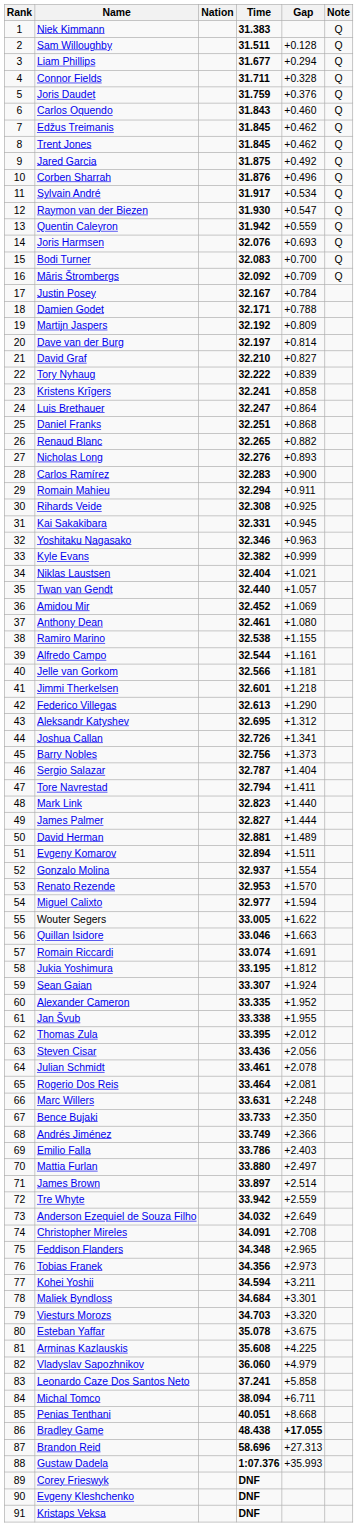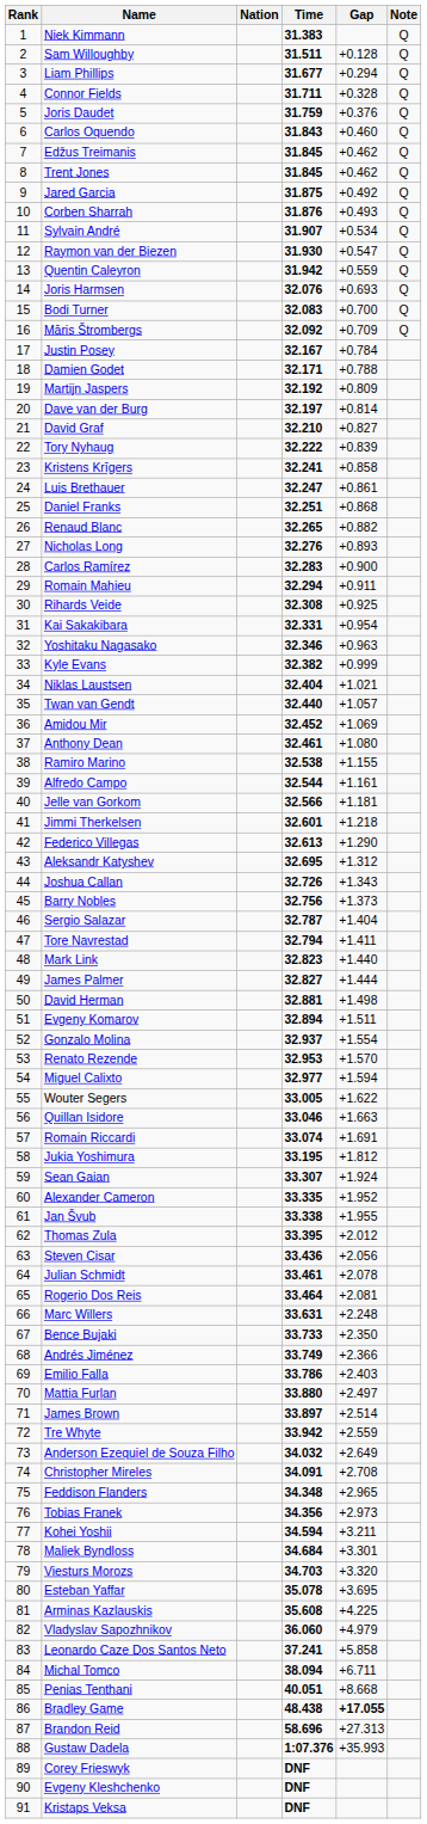 <table class=wikitable sortable style=text-align:center>
 <tr>
 <th>Rank</th>
 <th>Name</th>
 <th>Nation</th>
 <th>Time</th>
 <th>Gap</th>
 <th>Note</th>
 </tr>
 <tr>
 <td>1</td>
 <td align=left><a href='#'>Niek Kimmann</a></td>
 <td align=left></td>
 <td align=left><strong>31.383</strong></td>
 <td align=left></td>
 <td>Q</td>
 </tr>
 <tr>
 <td>2</td>
 <td align=left><a href='#'>Sam Willoughby</a></td>
 <td align=left></td>
 <td align=left><strong>31.511</strong></td>
 <td align=left>+0.128</td>
 <td>Q</td>
 </tr>
 <tr>
 <td>3</td>
 <td align=left><a href='#'>Liam Phillips</a></td>
 <td align=left></td>
 <td align=left><strong>31.677</strong></td>
 <td align=left>+0.294</td>
 <td>Q</td>
 </tr>
 <tr>
 <td>4</td>
 <td align=left><a href='#'>Connor Fields</a></td>
 <td align=left></td>
 <td align=left><strong>31.711</strong></td>
 <td align=left>+0.328</td>
 <td>Q</td>
 </tr>
 <tr>
 <td>5</td>
 <td align=left><a href='#'>Joris Daudet</a></td>
 <td align=left></td>
 <td align=left><strong>31.759</strong></td>
 <td align=left>+0.376</td>
 <td>Q</td>
 </tr>
 <tr>
 <td>6</td>
 <td align=left><a href='#'>Carlos Oquendo</a></td>
 <td align=left></td>
 <td align=left><strong>31.843</strong></td>
 <td align=left>+0.460</td>
 <td>Q</td>
 </tr>
 <tr>
 <td>7</td>
 <td align=left><a href='#'>Edžus Treimanis</a></td>
 <td align=left></td>
 <td align=left><strong>31.845</strong></td>
 <td align=left>+0.462</td>
 <td>Q</td>
 </tr>
 <tr>
 <td>8</td>
 <td align=left><a href='#'>Trent Jones</a></td>
 <td align=left></td>
 <td align=left><strong>31.845</strong></td>
 <td align=left>+0.462</td>
 <td>Q</td>
 </tr>
 <tr>
 <td>9</td>
 <td align=left><a href='#'>Jared Garcia</a></td>
 <td align=left></td>
 <td align=left><strong>31.875</strong></td>
 <td align=left>+0.492</td>
 <td>Q</td>
 </tr>
 <tr>
 <td>10</td>
 <td align=left><a href='#'>Corben Sharrah</a></td>
 <td align=left></td>
 <td align=left><strong>31.876</strong></td>
-<td align=left>+0.496</td>
+<td align=left>+0.493</td>
 <td>Q</td>
 </tr>
 <tr>
 <td>11</td>
 <td align=left><a href='#'>Sylvain André</a></td>
 <td align=left></td>
-<td align=left><strong>31.917</strong></td>
+<td align=left><strong>31.907</strong></td>
 <td align=left>+0.534</td>
 <td>Q</td>
 </tr>
 <tr>
 <td>12</td>
 <td align=left><a href='#'>Raymon van der Biezen</a></td>
 <td align=left></td>
 <td align=left><strong>31.930</strong></td>
 <td align=left>+0.547</td>
 <td>Q</td>
 </tr>
 <tr>
 <td>13</td>
 <td align=left><a href='#'>Quentin Caleyron</a></td>
 <td align=left></td>
 <td align=left><strong>31.942</strong></td>
 <td align=left>+0.559</td>
 <td>Q</td>
 </tr>
 <tr>
 <td>14</td>
 <td align=left><a href='#'>Joris Harmsen</a></td>
 <td align=left></td>
 <td align=left><strong>32.076</strong></td>
 <td align=left>+0.693</td>
 <td>Q</td>
 </tr>
 <tr>
 <td>15</td>
 <td align=left><a href='#'>Bodi Turner</a></td>
 <td align=left></td>
 <td align=left><strong>32.083</strong></td>
 <td align=left>+0.700</td>
 <td>Q</td>
 </tr>
 <tr>
 <td>16</td>
 <td align=left><a href='#'>Māris Štrombergs</a></td>
 <td align=left></td>
 <td align=left><strong>32.092</strong></td>
 <td align=left>+0.709</td>
 <td>Q</td>
 </tr>
 <tr>
 <td>17</td>
 <td align=left><a href='#'>Justin Posey</a></td>
 <td align=left></td>
 <td align=left><strong>32.167</strong></td>
 <td align=left>+0.784</td>
 <td></td>
 </tr>
 <tr>
 <td>18</td>
 <td align=left><a href='#'>Damien Godet</a></td>
 <td align=left></td>
 <td align=left><strong>32.171</strong></td>
 <td align=left>+0.788</td>
 <td></td>
 </tr>
 <tr>
 <td>19</td>
 <td align=left><a href='#'>Martijn Jaspers</a></td>
 <td align=left></td>
 <td align=left><strong>32.192</strong></td>
 <td align=left>+0.809</td>
 <td></td>
 </tr>
 <tr>
 <td>20</td>
 <td align=left><a href='#'>Dave van der Burg</a></td>
 <td align=left></td>
 <td align=left><strong>32.197</strong></td>
 <td align=left>+0.814</td>
 <td></td>
 </tr>
 <tr>
 <td>21</td>
 <td align=left><a href='#'>David Graf</a></td>
 <td align=left></td>
 <td align=left><strong>32.210</strong></td>
 <td align=left>+0.827</td>
 <td></td>
 </tr>
 <tr>
 <td>22</td>
 <td align=left><a href='#'>Tory Nyhaug</a></td>
 <td align=left></td>
 <td align=left><strong>32.222</strong></td>
 <td align=left>+0.839</td>
 <td></td>
 </tr>
 <tr>
 <td>23</td>
 <td align=left><a href='#'>Kristens Krīgers</a></td>
 <td align=left></td>
 <td align=left><strong>32.241</strong></td>
 <td align=left>+0.858</td>
 <td></td>
 </tr>
 <tr>
 <td>24</td>
 <td align=left><a href='#'>Luis Brethauer</a></td>
 <td align=left></td>
 <td align=left><strong>32.247</strong></td>
-<td align=left>+0.864</td>
+<td align=left>+0.861</td>
 <td></td>
 </tr>
 <tr>
 <td>25</td>
 <td align=left><a href='#'>Daniel Franks</a></td>
 <td align=left></td>
 <td align=left><strong>32.251</strong></td>
 <td align=left>+0.868</td>
 <td></td>
 </tr>
 <tr>
 <td>26</td>
 <td align=left><a href='#'>Renaud Blanc</a></td>
 <td align=left></td>
 <td align=left><strong>32.265</strong></td>
 <td align=left>+0.882</td>
 <td></td>
 </tr>
 <tr>
 <td>27</td>
 <td align=left><a href='#'>Nicholas Long</a></td>
 <td align=left></td>
 <td align=left><strong>32.276</strong></td>
 <td align=left>+0.893</td>
 <td></td>
 </tr>
 <tr>
 <td>28</td>
 <td align=left><a href='#'>Carlos Ramírez</a></td>
 <td align=left></td>
 <td align=left><strong>32.283</strong></td>
 <td align=left>+0.900</td>
 <td></td>
 </tr>
 <tr>
 <td>29</td>
 <td align=left><a href='#'>Romain Mahieu</a></td>
 <td align=left></td>
 <td align=left><strong>32.294</strong></td>
 <td align=left>+0.911</td>
 <td></td>
 </tr>
 <tr>
 <td>30</td>
 <td align=left><a href='#'>Rihards Veide</a></td>
 <td align=left></td>
 <td align=left><strong>32.308</strong></td>
 <td align=left>+0.925</td>
 <td></td>
 </tr>
 <tr>
 <td>31</td>
 <td align=left><a href='#'>Kai Sakakibara</a></td>
 <td align=left></td>
 <td align=left><strong>32.331</strong></td>
-<td align=left>+0.945</td>
+<td align=left>+0.954</td>
 <td></td>
 </tr>
 <tr>
 <td>32</td>
 <td align=left><a href='#'>Yoshitaku Nagasako</a></td>
 <td align=left></td>
 <td align=left><strong>32.346</strong></td>
 <td align=left>+0.963</td>
 <td></td>
 </tr>
 <tr>
 <td>33</td>
 <td align=left><a href='#'>Kyle Evans</a></td>
 <td align=left></td>
 <td align=left><strong>32.382</strong></td>
 <td align=left>+0.999</td>
 <td></td>
 </tr>
 <tr>
 <td>34</td>
 <td align=left><a href='#'>Niklas Laustsen</a></td>
 <td align=left></td>
 <td align=left><strong>32.404</strong></td>
 <td align=left>+1.021</td>
 <td></td>
 </tr>
 <tr>
 <td>35</td>
 <td align=left><a href='#'>Twan van Gendt</a></td>
 <td align=left></td>
 <td align=left><strong>32.440</strong></td>
 <td align=left>+1.057</td>
 <td></td>
 </tr>
 <tr>
 <td>36</td>
 <td align=left><a href='#'>Amidou Mir</a></td>
 <td align=left></td>
 <td align=left><strong>32.452</strong></td>
 <td align=left>+1.069</td>
 <td></td>
 </tr>
 <tr>
 <td>37</td>
 <td align=left><a href='#'>Anthony Dean</a></td>
 <td align=left></td>
 <td align=left><strong>32.461</strong></td>
 <td align=left>+1.080</td>
 <td></td>
 </tr>
 <tr>
 <td>38</td>
 <td align=left><a href='#'>Ramiro Marino</a></td>
 <td align=left></td>
 <td align=left><strong>32.538</strong></td>
 <td align=left>+1.155</td>
 <td></td>
 </tr>
 <tr>
 <td>39</td>
 <td align=left><a href='#'>Alfredo Campo</a></td>
 <td align=left></td>
 <td align=left><strong>32.544</strong></td>
 <td align=left>+1.161</td>
 <td></td>
 </tr>
 <tr>
 <td>40</td>
 <td align=left><a href='#'>Jelle van Gorkom</a></td>
 <td align=left></td>
 <td align=left><strong>32.566</strong></td>
 <td align=left>+1.181</td>
 <td></td>
 </tr>
 <tr>
 <td>41</td>
 <td align=left><a href='#'>Jimmi Therkelsen</a></td>
 <td align=left></td>
 <td align=left><strong>32.601</strong></td>
 <td align=left>+1.218</td>
 <td></td>
 </tr>
 <tr>
 <td>42</td>
 <td align=left><a href='#'>Federico Villegas</a></td>
 <td align=left></td>
 <td align=left><strong>32.613</strong></td>
 <td align=left>+1.290</td>
 <td></td>
 </tr>
 <tr>
 <td>43</td>
 <td align=left><a href='#'>Aleksandr Katyshev</a></td>
 <td align=left></td>
 <td align=left><strong>32.695</strong></td>
 <td align=left>+1.312</td>
 <td></td>
 </tr>
 <tr>
 <td>44</td>
 <td align=left><a href='#'>Joshua Callan</a></td>
 <td align=left></td>
 <td align=left><strong>32.726</strong></td>
-<td align=left>+1.341</td>
+<td align=left>+1.343</td>
 <td></td>
 </tr>
 <tr>
 <td>45</td>
 <td align=left><a href='#'>Barry Nobles</a></td>
 <td align=left></td>
 <td align=left><strong>32.756</strong></td>
 <td align=left>+1.373</td>
 <td></td>
 </tr>
 <tr>
 <td>46</td>
 <td align=left><a href='#'>Sergio Salazar</a></td>
 <td align=left></td>
 <td align=left><strong>32.787</strong></td>
 <td align=left>+1.404</td>
 <td></td>
 </tr>
 <tr>
 <td>47</td>
 <td align=left><a href='#'>Tore Navrestad</a></td>
 <td align=left></td>
 <td align=left><strong>32.794</strong></td>
 <td align=left>+1.411</td>
 <td></td>
 </tr>
 <tr>
 <td>48</td>
 <td align=left><a href='#'>Mark Link</a></td>
 <td align=left></td>
 <td align=left><strong>32.823</strong></td>
 <td align=left>+1.440</td>
 <td></td>
 </tr>
 <tr>
 <td>49</td>
 <td align=left><a href='#'>James Palmer</a></td>
 <td align=left></td>
 <td align=left><strong>32.827</strong></td>
 <td align=left>+1.444</td>
 <td></td>
 </tr>
 <tr>
 <td>50</td>
 <td align=left><a href='#'>David Herman</a></td>
 <td align=left></td>
 <td align=left><strong>32.881</strong></td>
-<td align=left>+1.489</td>
+<td align=left>+1.498</td>
 <td></td>
 </tr>
 <tr>
 <td>51</td>
 <td align=left><a href='#'>Evgeny Komarov</a></td>
 <td align=left></td>
 <td align=left><strong>32.894</strong></td>
 <td align=left>+1.511</td>
 <td></td>
 </tr>
 <tr>
 <td>52</td>
 <td align=left><a href='#'>Gonzalo Molina</a></td>
 <td align=left></td>
 <td align=left><strong>32.937</strong></td>
 <td align=left>+1.554</td>
 <td></td>
 </tr>
 <tr>
 <td>53</td>
 <td align=left><a href='#'>Renato Rezende</a></td>
 <td align=left></td>
 <td align=left><strong>32.953</strong></td>
 <td align=left>+1.570</td>
 <td></td>
 </tr>
 <tr>
 <td>54</td>
 <td align=left><a href='#'>Miguel Calixto</a></td>
 <td align=left></td>
 <td align=left><strong>32.977</strong></td>
 <td align=left>+1.594</td>
 <td></td>
 </tr>
 <tr>
 <td>55</td>
 <td align=left>Wouter Segers</td>
 <td align=left></td>
 <td align=left><strong>33.005</strong></td>
 <td align=left>+1.622</td>
 <td></td>
 </tr>
 <tr>
 <td>56</td>
 <td align=left><a href='#'>Quillan Isidore</a></td>
 <td align=left></td>
 <td align=left><strong>33.046</strong></td>
 <td align=left>+1.663</td>
 <td></td>
 </tr>
 <tr>
 <td>57</td>
 <td align=left><a href='#'>Romain Riccardi</a></td>
 <td align=left></td>
 <td align=left><strong>33.074</strong></td>
 <td align=left>+1.691</td>
 <td></td>
 </tr>
 <tr>
 <td>58</td>
 <td align=left><a href='#'>Jukia Yoshimura</a></td>
 <td align=left></td>
 <td align=left><strong>33.195</strong></td>
 <td align=left>+1.812</td>
 <td></td>
 </tr>
 <tr>
 <td>59</td>
 <td align=left><a href='#'>Sean Gaian</a></td>
 <td align=left></td>
 <td align=left><strong>33.307</strong></td>
 <td align=left>+1.924</td>
 <td></td>
 </tr>
 <tr>
 <td>60</td>
 <td align=left><a href='#'>Alexander Cameron</a></td>
 <td align=left></td>
 <td align=left><strong>33.335</strong></td>
 <td align=left>+1.952</td>
 <td></td>
 </tr>
 <tr>
 <td>61</td>
 <td align=left><a href='#'>Jan Švub</a></td>
 <td align=left></td>
 <td align=left><strong>33.338</strong></td>
 <td align=left>+1.955</td>
 <td></td>
 </tr>
 <tr>
 <td>62</td>
 <td align=left><a href='#'>Thomas Zula</a></td>
 <td align=left></td>
 <td align=left><strong>33.395</strong></td>
 <td align=left>+2.012</td>
 <td></td>
 </tr>
 <tr>
 <td>63</td>
 <td align=left><a href='#'>Steven Cisar</a></td>
 <td align=left></td>
 <td align=left><strong>33.436</strong></td>
 <td align=left>+2.056</td>
 <td></td>
 </tr>
 <tr>
 <td>64</td>
 <td align=left><a href='#'>Julian Schmidt</a></td>
 <td align=left></td>
 <td align=left><strong>33.461</strong></td>
 <td align=left>+2.078</td>
 <td></td>
 </tr>
 <tr>
 <td>65</td>
 <td align=left><a href='#'>Rogerio Dos Reis</a></td>
 <td align=left></td>
 <td align=left><strong>33.464</strong></td>
 <td align=left>+2.081</td>
 <td></td>
 </tr>
 <tr>
 <td>66</td>
 <td align=left><a href='#'>Marc Willers</a></td>
 <td align=left></td>
 <td align=left><strong>33.631</strong></td>
 <td align=left>+2.248</td>
 <td></td>
 </tr>
 <tr>
 <td>67</td>
 <td align=left><a href='#'>Bence Bujaki</a></td>
 <td align=left></td>
 <td align=left><strong>33.733</strong></td>
 <td align=left>+2.350</td>
 <td></td>
 </tr>
 <tr>
 <td>68</td>
 <td align=left><a href='#'>Andrés Jiménez</a></td>
 <td align=left></td>
 <td align=left><strong>33.749</strong></td>
 <td align=left>+2.366</td>
 <td></td>
 </tr>
 <tr>
 <td>69</td>
 <td align=left><a href='#'>Emilio Falla</a></td>
 <td align=left></td>
 <td align=left><strong>33.786</strong></td>
 <td align=left>+2.403</td>
 <td></td>
 </tr>
 <tr>
 <td>70</td>
 <td align=left><a href='#'>Mattia Furlan</a></td>
 <td align=left></td>
 <td align=left><strong>33.880</strong></td>
 <td align=left>+2.497</td>
 <td></td>
 </tr>
 <tr>
 <td>71</td>
 <td align=left><a href='#'>James Brown</a></td>
 <td align=left></td>
 <td align=left><strong>33.897</strong></td>
 <td align=left>+2.514</td>
 <td></td>
 </tr>
 <tr>
 <td>72</td>
 <td align=left><a href='#'>Tre Whyte</a></td>
 <td align=left></td>
 <td align=left><strong>33.942</strong></td>
 <td align=left>+2.559</td>
 <td></td>
 </tr>
 <tr>
 <td>73</td>
 <td align=left><a href='#'>Anderson Ezequiel de Souza Filho</a></td>
 <td align=left></td>
 <td align=left><strong>34.032</strong></td>
 <td align=left>+2.649</td>
 <td></td>
 </tr>
 <tr>
 <td>74</td>
 <td align=left><a href='#'>Christopher Mireles</a></td>
 <td align=left></td>
 <td align=left><strong>34.091</strong></td>
 <td align=left>+2.708</td>
 <td></td>
 </tr>
 <tr>
 <td>75</td>
 <td align=left><a href='#'>Feddison Flanders</a></td>
 <td align=left></td>
 <td align=left><strong>34.348</strong></td>
 <td align=left>+2.965</td>
 <td></td>
 </tr>
 <tr>
 <td>76</td>
 <td align=left><a href='#'>Tobias Franek</a></td>
 <td align=left></td>
 <td align=left><strong>34.356</strong></td>
 <td align=left>+2.973</td>
 <td></td>
 </tr>
 <tr>
 <td>77</td>
 <td align=left><a href='#'>Kohei Yoshii</a></td>
 <td align=left></td>
 <td align=left><strong>34.594</strong></td>
 <td align=left>+3.211</td>
 <td></td>
 </tr>
 <tr>
 <td>78</td>
 <td align=left><a href='#'>Maliek Byndloss</a></td>
 <td align=left></td>
 <td align=left><strong>34.684</strong></td>
 <td align=left>+3.301</td>
 <td></td>
 </tr>
 <tr>
 <td>79</td>
 <td align=left><a href='#'>Viesturs Morozs</a></td>
 <td align=left></td>
 <td align=left><strong>34.703</strong></td>
 <td align=left>+3.320</td>
 <td></td>
 </tr>
 <tr>
 <td>80</td>
 <td align=left><a href='#'>Esteban Yaffar</a></td>
 <td align=left></td>
 <td align=left><strong>35.078</strong></td>
-<td align=left>+3.675</td>
+<td align=left>+3.695</td>
 <td></td>
 </tr>
 <tr>
 <td>81</td>
 <td align=left><a href='#'>Arminas Kazlauskis</a></td>
 <td align=left></td>
 <td align=left><strong>35.608</strong></td>
 <td align=left>+4.225</td>
 <td></td>
 </tr>
 <tr>
 <td>82</td>
 <td align=left><a href='#'>Vladyslav Sapozhnikov</a></td>
 <td align=left></td>
 <td align=left><strong>36.060</strong></td>
 <td align=left>+4.979</td>
 <td></td>
 </tr>
 <tr>
 <td>83</td>
 <td align=left><a href='#'>Leonardo Caze Dos Santos Neto</a></td>
 <td align=left></td>
 <td align=left><strong>37.241</strong></td>
 <td align=left>+5.858</td>
 <td></td>
 </tr>
 <tr>
 <td>84</td>
 <td align=left><a href='#'>Michal Tomco</a></td>
 <td align=left></td>
 <td align=left><strong>38.094</strong></td>
 <td align=left>+6.711</td>
 <td></td>
 </tr>
 <tr>
 <td>85</td>
 <td align=left><a href='#'>Penias Tenthani</a></td>
 <td align=left></td>
 <td align=left><strong>40.051</strong></td>
 <td align=left>+8.668</td>
 <td></td>
 </tr>
 <tr>
 <td>86</td>
 <td align=left><a href='#'>Bradley Game</a></td>
 <td align=left></td>
 <td align=left><strong>48.438</strong></td>
 <td align=left><strong>+17.055</strong></td>
 <td></td>
 </tr>
 <tr>
 <td>87</td>
 <td align=left><a href='#'>Brandon Reid</a></td>
 <td align=left></td>
 <td align=left><strong>58.696</strong></td>
 <td align=left>+27.313</td>
 <td></td>
 </tr>
 <tr>
 <td>88</td>
 <td align=left><a href='#'>Gustaw Dadela</a></td>
 <td align=left></td>
 <td align=left><strong>1:07.376</strong></td>
 <td align=left>+35.993</td>
 <td></td>
 </tr>
 <tr>
 <td>89</td>
 <td align=left><a href='#'>Corey Frieswyk</a></td>
 <td align=left></td>
 <td align=left><strong>DNF</strong></td>
 <td align=left></td>
 <td></td>
 </tr>
 <tr>
 <td>90</td>
 <td align=left><a href='#'>Evgeny Kleshchenko</a></td>
 <td align=left></td>
 <td align=left><strong>DNF</strong></td>
 <td align=left></td>
 <td></td>
 </tr>
 <tr>
 <td>91</td>
 <td align=left><a href='#'>Kristaps Veksa</a></td>
 <td align=left></td>
 <td align=left><strong>DNF</strong></td>
 <td align=left></td>
 <td></td>
 </tr>
 </table>
